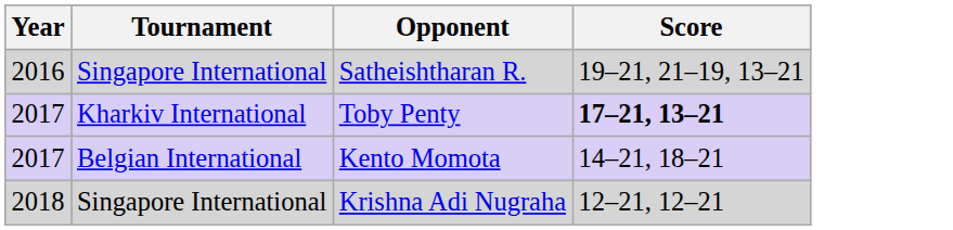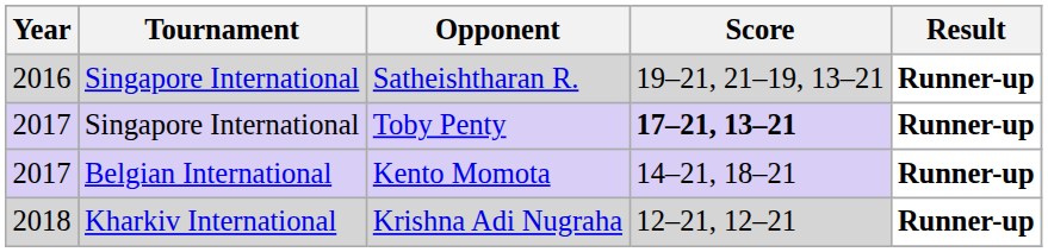 <table class="sortable wikitable" style="font-size: 90%;">
 <tr>
 <th>Year</th>
 <th>Tournament</th>
 <th>Opponent</th>
 <th>Score</th>
+<th>Result</th>
 </tr>
 <tr style="background:#D5D5D5">
 <td align="center">2016</td>
 <td align="left"><a href='#'>Singapore International</a></td>
 <td align="left"> <a href='#'>Satheishtharan R.</a></td>
 <td align="left">19–21, 21–19, 13–21</td>
+<td style="text-align:left; background:white"> <strong>Runner-up</strong></td>
 </tr>
 <tr style="background:#D8CEF6">
 <td align="center">2017</td>
-<td align="left"><a href='#'>Kharkiv International</a></td>
+<td align="left">Singapore International</td>
 <td align="left"> <a href='#'>Toby Penty</a></td>
 <td align="left"><strong>17–21, 13–21</strong></td>
+<td style="text-align:left; background:white"> <strong>Runner-up</strong></td>
 </tr>
 <tr style="background:#D8CEF6">
 <td align="center">2017</td>
 <td align="left"><a href='#'>Belgian International</a></td>
 <td align="left"> <a href='#'>Kento Momota</a></td>
 <td align="left">14–21, 18–21</td>
+<td style="text-align:left; background:white"> <strong>Runner-up</strong></td>
 </tr>
 <tr style="background:#D5D5D5">
 <td align="center">2018</td>
-<td align="left">Singapore International</td>
+<td align="left"><a href='#'>Kharkiv International</a></td>
 <td align="left"> <a href='#'>Krishna Adi Nugraha</a></td>
 <td align="left">12–21, 12–21</td>
+<td style="text-align:left; background:white"> <strong>Runner-up</strong></td>
 </tr>
 </table>
